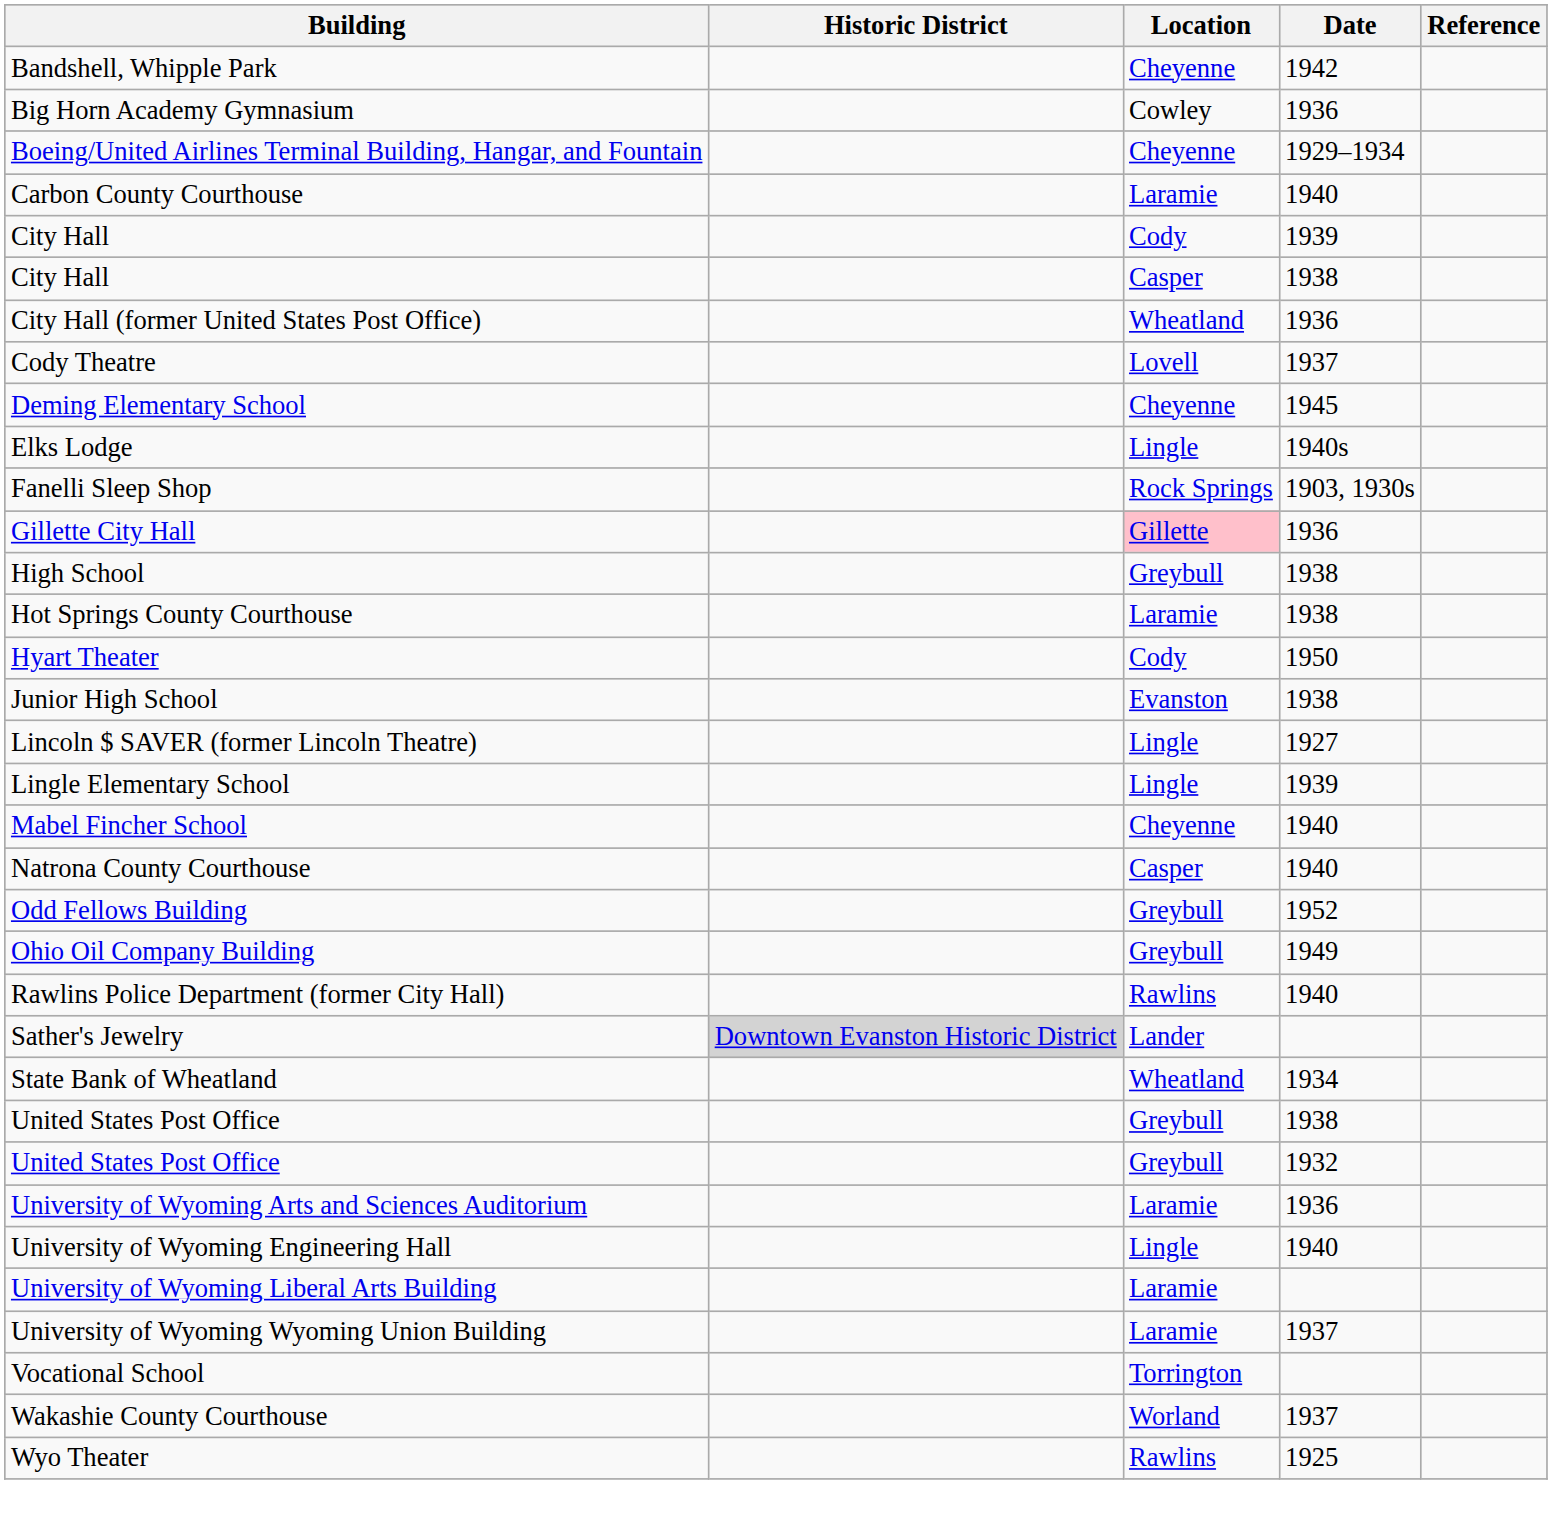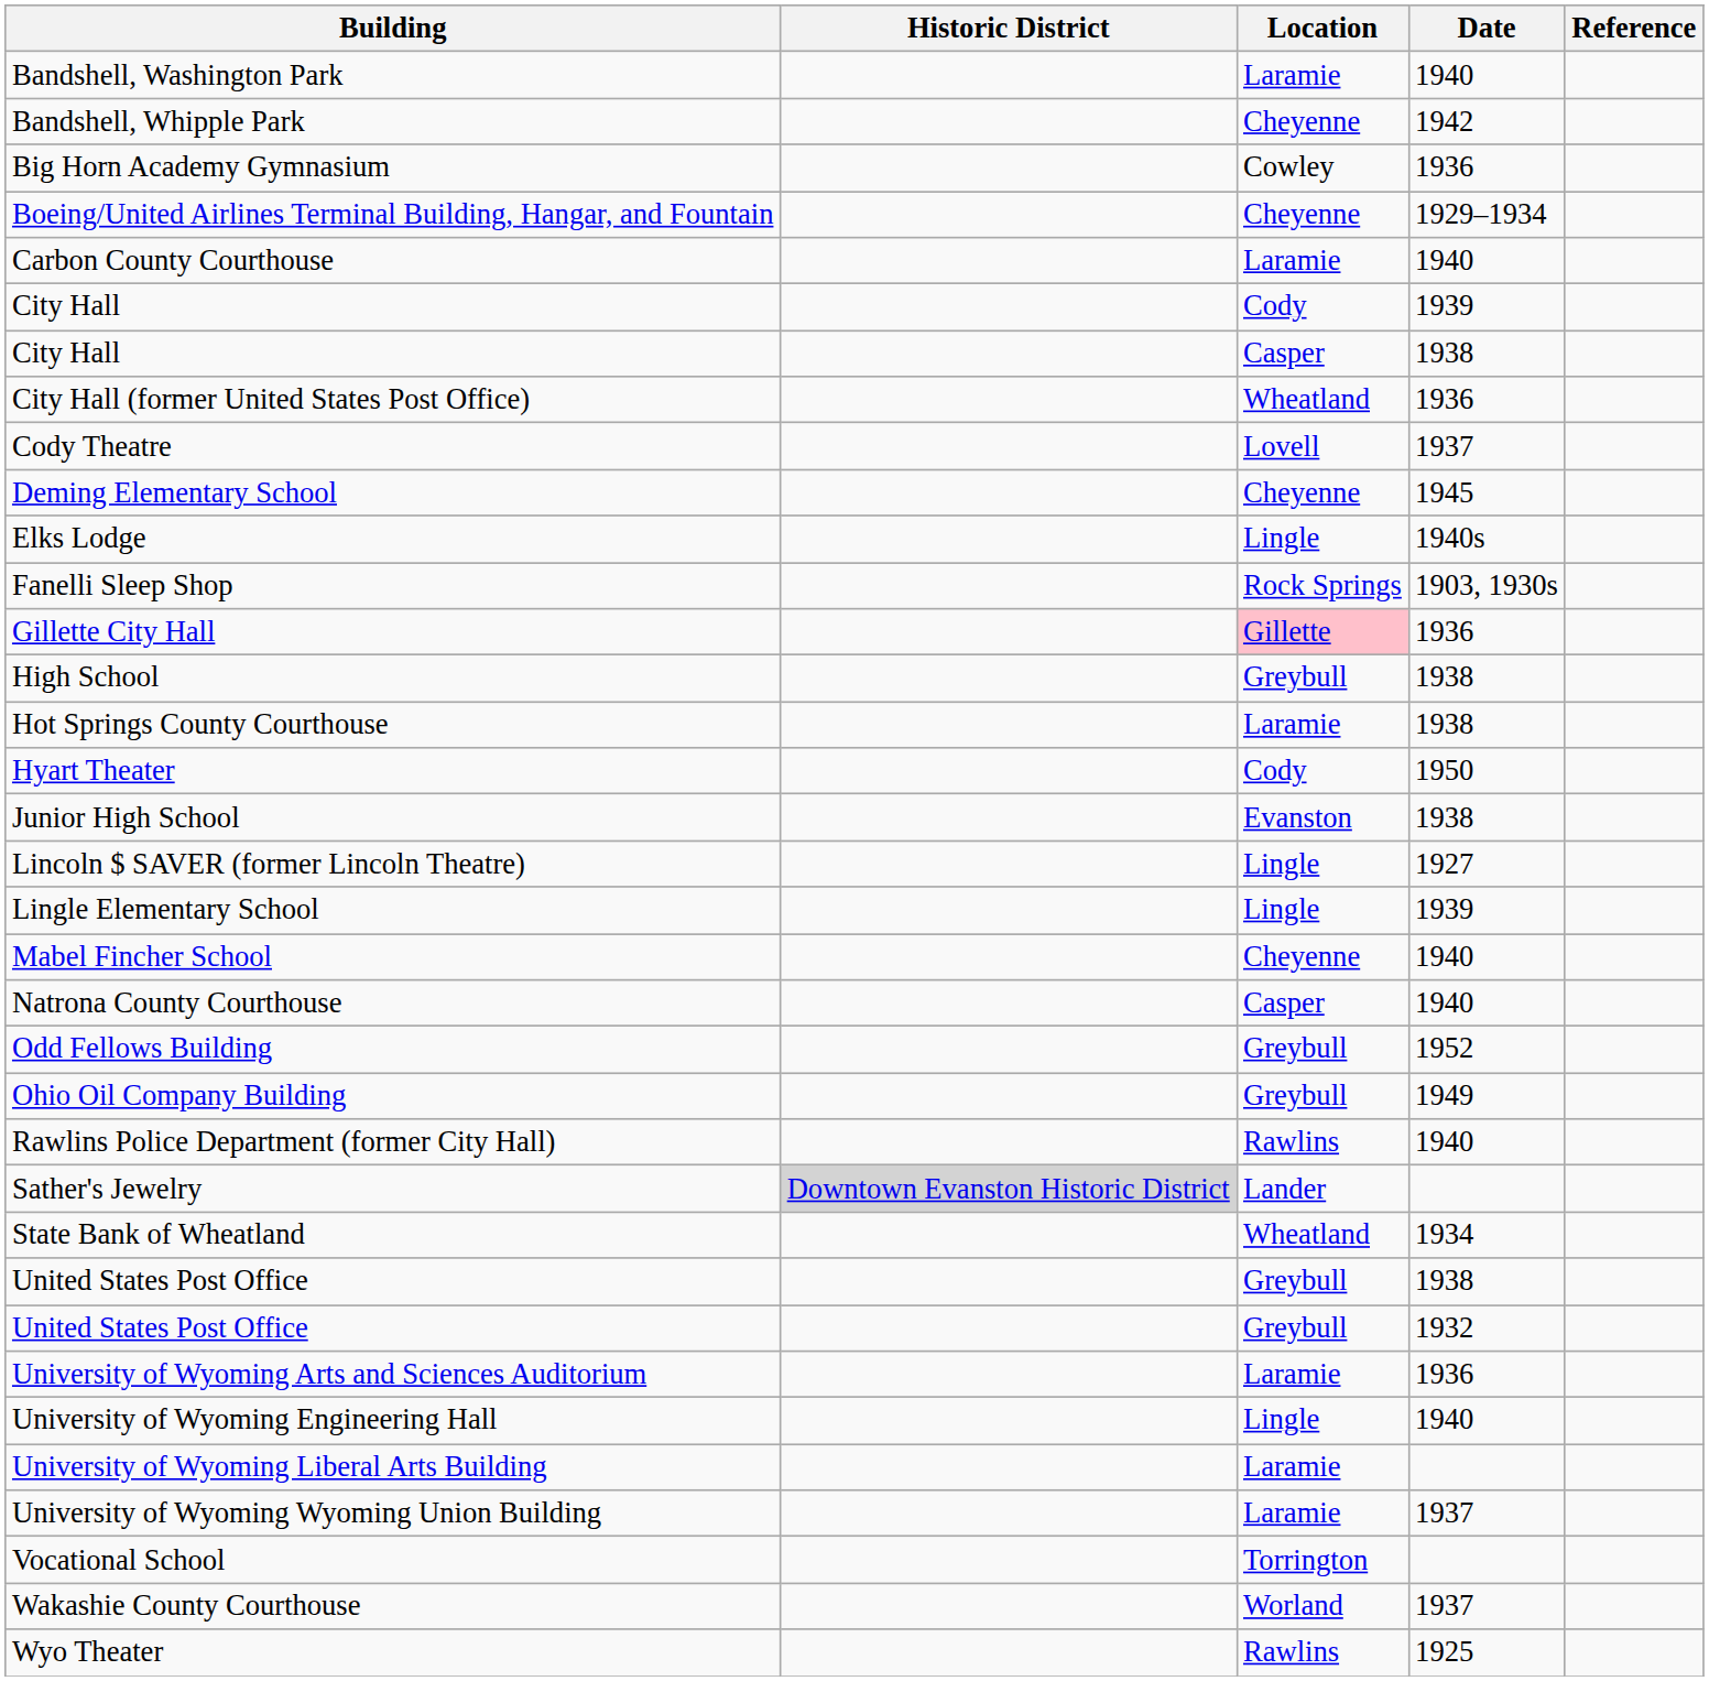 <table class="wikitable sortable">
 <tr>
 <th>Building</th>
 <th>Historic District</th>
 <th>Location</th>
 <th>Date</th>
 <th>Reference</th>
+</tr>
+<tr>
+<td>Bandshell, Washington Park</td>
+<td></td>
+<td><a href='#'>Laramie</a></td>
+<td>1940</td>
+<td></td>
 </tr>
 <tr>
 <td>Bandshell, Whipple Park</td>
 <td></td>
 <td><a href='#'>Cheyenne</a></td>
 <td>1942</td>
 <td></td>
 </tr>
 <tr>
 <td>Big Horn Academy Gymnasium</td>
 <td></td>
 <td>Cowley</td>
 <td>1936</td>
 <td></td>
 </tr>
 <tr>
 <td><a href='#'>Boeing/United Airlines Terminal Building, Hangar, and Fountain</a></td>
 <td></td>
 <td><a href='#'>Cheyenne</a></td>
 <td>1929–1934</td>
 <td></td>
 </tr>
 <tr>
 <td>Carbon County Courthouse</td>
 <td></td>
 <td><a href='#'>Laramie</a></td>
 <td>1940</td>
 <td></td>
 </tr>
 <tr>
 <td>City Hall</td>
 <td></td>
 <td><a href='#'>Cody</a></td>
 <td>1939</td>
 <td></td>
 </tr>
 <tr>
 <td>City Hall</td>
 <td></td>
 <td><a href='#'>Casper</a></td>
 <td>1938</td>
 <td></td>
 </tr>
 <tr>
 <td>City Hall (former United States Post Office)</td>
 <td></td>
 <td><a href='#'>Wheatland</a></td>
 <td>1936</td>
 <td></td>
 </tr>
 <tr>
 <td>Cody Theatre</td>
 <td></td>
 <td><a href='#'>Lovell</a></td>
 <td>1937</td>
 <td></td>
 </tr>
 <tr>
 <td><a href='#'>Deming Elementary School</a></td>
 <td></td>
 <td><a href='#'>Cheyenne</a></td>
 <td>1945</td>
 <td></td>
 </tr>
 <tr>
 <td>Elks Lodge</td>
 <td></td>
 <td><a href='#'>Lingle</a></td>
 <td>1940s</td>
 <td></td>
 </tr>
 <tr>
 <td>Fanelli Sleep Shop</td>
 <td></td>
 <td><a href='#'>Rock Springs</a></td>
 <td>1903, 1930s</td>
 <td></td>
 </tr>
 <tr>
 <td><a href='#'>Gillette City Hall</a></td>
 <td></td>
 <td style="background: pink;"><a href='#'>Gillette</a></td>
 <td>1936</td>
 <td></td>
 </tr>
 <tr>
 <td>High School</td>
 <td></td>
 <td><a href='#'>Greybull</a></td>
 <td>1938</td>
 <td></td>
 </tr>
 <tr>
 <td>Hot Springs County Courthouse</td>
 <td></td>
 <td><a href='#'>Laramie</a></td>
 <td>1938</td>
 <td></td>
 </tr>
 <tr>
 <td><a href='#'>Hyart Theater</a></td>
 <td></td>
 <td><a href='#'>Cody</a></td>
 <td>1950</td>
 <td></td>
 </tr>
 <tr>
 <td>Junior High School</td>
 <td></td>
 <td><a href='#'>Evanston</a></td>
 <td>1938</td>
 <td></td>
 </tr>
 <tr>
 <td>Lincoln $ SAVER (former Lincoln Theatre)</td>
 <td></td>
 <td><a href='#'>Lingle</a></td>
 <td>1927</td>
 <td></td>
 </tr>
 <tr>
 <td>Lingle Elementary School</td>
 <td></td>
 <td><a href='#'>Lingle</a></td>
 <td>1939</td>
 <td></td>
 </tr>
 <tr>
 <td><a href='#'>Mabel Fincher School</a></td>
 <td></td>
 <td><a href='#'>Cheyenne</a></td>
 <td>1940</td>
 <td></td>
 </tr>
 <tr>
 <td>Natrona County Courthouse</td>
 <td></td>
 <td><a href='#'>Casper</a></td>
 <td>1940</td>
 <td></td>
 </tr>
 <tr>
 <td><a href='#'>Odd Fellows Building</a></td>
 <td></td>
 <td><a href='#'>Greybull</a></td>
 <td>1952</td>
 <td></td>
 </tr>
 <tr>
 <td><a href='#'>Ohio Oil Company Building</a></td>
 <td></td>
 <td><a href='#'>Greybull</a></td>
 <td>1949</td>
 <td></td>
 </tr>
 <tr>
 <td>Rawlins Police Department (former City Hall)</td>
 <td></td>
 <td><a href='#'>Rawlins</a></td>
 <td>1940</td>
 <td></td>
 </tr>
 <tr>
 <td>Sather's Jewelry</td>
 <td style="background: lightgrey;"><a href='#'>Downtown Evanston Historic District</a></td>
 <td><a href='#'>Lander</a></td>
 <td></td>
 <td></td>
 </tr>
 <tr>
 <td>State Bank of Wheatland</td>
 <td></td>
 <td><a href='#'>Wheatland</a></td>
 <td>1934</td>
 <td></td>
 </tr>
 <tr>
 <td>United States Post Office</td>
 <td></td>
 <td><a href='#'>Greybull</a></td>
 <td>1938</td>
 <td></td>
 </tr>
 <tr>
 <td><a href='#'>United States Post Office</a></td>
 <td></td>
 <td><a href='#'>Greybull</a></td>
 <td>1932</td>
 <td></td>
 </tr>
 <tr>
 <td><a href='#'>University of Wyoming Arts and Sciences Auditorium</a></td>
 <td></td>
 <td><a href='#'>Laramie</a></td>
 <td>1936</td>
 <td></td>
 </tr>
 <tr>
 <td>University of Wyoming Engineering Hall</td>
 <td></td>
 <td><a href='#'>Lingle</a></td>
 <td>1940</td>
 <td></td>
 </tr>
 <tr>
 <td><a href='#'>University of Wyoming Liberal Arts Building</a></td>
 <td></td>
 <td><a href='#'>Laramie</a></td>
 <td></td>
 <td></td>
 </tr>
 <tr>
 <td>University of Wyoming Wyoming Union Building</td>
 <td></td>
 <td><a href='#'>Laramie</a></td>
 <td>1937</td>
 <td></td>
 </tr>
 <tr>
 <td>Vocational School</td>
 <td></td>
 <td><a href='#'>Torrington</a></td>
 <td></td>
 <td></td>
 </tr>
 <tr>
 <td>Wakashie County Courthouse</td>
 <td></td>
 <td><a href='#'>Worland</a></td>
 <td>1937</td>
 <td></td>
 </tr>
 <tr>
 <td>Wyo Theater</td>
 <td></td>
 <td><a href='#'>Rawlins</a></td>
 <td>1925</td>
 <td></td>
 </tr>
 </table>
